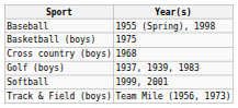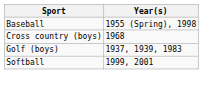 <table class="wikitable">
 <tr>
 <th>Sport</th>
 <th>Year(s)</th>
 </tr>
 <tr>
 <td>Baseball</td>
 <td>1955 (Spring), 1998</td>
-</tr>
-<tr>
-<td>Basketball (boys)</td>
-<td>1975</td>
 </tr>
 <tr>
 <td>Cross country (boys)</td>
 <td>1968</td>
 </tr>
 <tr>
 <td>Golf (boys)</td>
 <td>1937, 1939, 1983</td>
 </tr>
 <tr>
 <td>Softball</td>
 <td>1999, 2001</td>
 </tr>
-<tr>
-<td>Track & Field (boys)</td>
-<td>Team Mile (1956, 1973)</td>
-</tr>
 </table>
